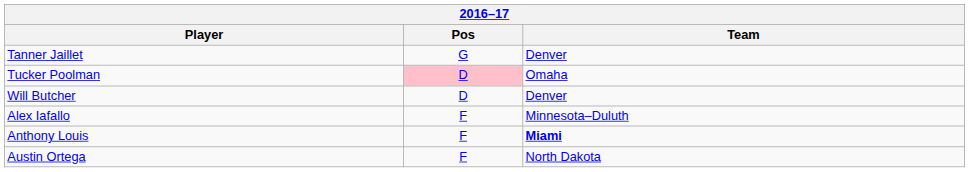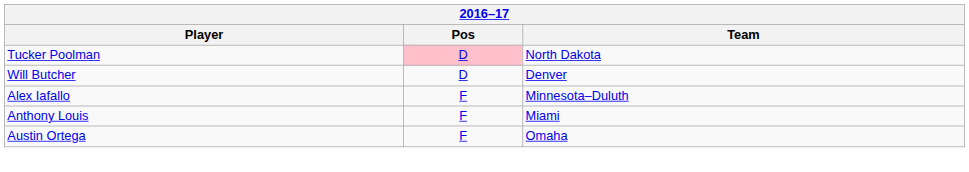 <table class="wikitable" width=95%>
 <tr>
 <th colspan=3><a href='#'>2016–17</a></th>
 </tr>
 <tr>
 <th>Player</th>
 <th>Pos</th>
 <th>Team</th>
 </tr>
 <tr>
-<td><a href='#'>Tanner Jaillet</a></td>
-<td align=center><a href='#'>G</a></td>
-<td><a href='#'>Denver</a></td>
-</tr>
-<tr>
 <td><a href='#'>Tucker Poolman</a></td>
 <td align=center style="background: pink;"><a href='#'>D</a></td>
-<td><a href='#'>Omaha</a></td>
+<td><a href='#'>North Dakota</a></td>
 </tr>
 <tr>
 <td><a href='#'>Will Butcher</a></td>
 <td align=center><a href='#'>D</a></td>
 <td><a href='#'>Denver</a></td>
 </tr>
 <tr>
 <td><a href='#'>Alex Iafallo</a></td>
 <td align=center><a href='#'>F</a></td>
 <td><a href='#'>Minnesota–Duluth</a></td>
 </tr>
 <tr>
 <td><a href='#'>Anthony Louis</a></td>
 <td align=center><a href='#'>F</a></td>
-<td><strong><a href='#'>Miami</a></strong></td>
+<td><a href='#'>Miami</a></td>
 </tr>
 <tr>
 <td><a href='#'>Austin Ortega</a></td>
 <td align=center><a href='#'>F</a></td>
-<td><a href='#'>North Dakota</a></td>
+<td><a href='#'>Omaha</a></td>
 </tr>
 </table>
